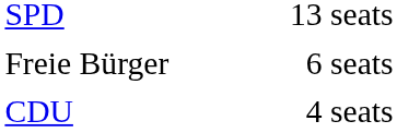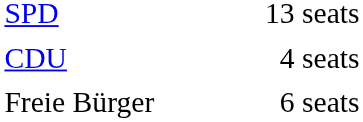 <table cellpadding="2" style="width:200px; text-align:right; white-space:nowrap;">
 <tr>
 <td style="text-align:left;"><a href='#'>SPD</a></td>
 <td>13 seats</td>
 </tr>
 <tr>
+<td style="text-align:left;"><a href='#'>CDU</a></td>
+<td>4 seats</td>
+</tr>
+<tr>
 <td style="text-align:left;">Freie Bürger</td>
 <td>6 seats</td>
 </tr>
-<tr>
-<td style="text-align:left;"><a href='#'>CDU</a></td>
-<td>4 seats</td>
-</tr>
 </table>
